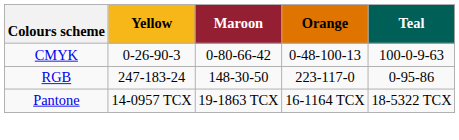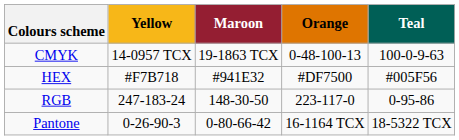 <table class=wikitable style="text-align:center;">
 <tr>
 <th><br>Colours scheme</th>
 <th style="background:#F7B718">Yellow</th>
 <th style="background:#941E32; color:#FFFFFF;">Maroon</th>
 <th style="background:#DF7500">Orange</th>
 <th style="background:#005F56; color:#FFFFFF;">Teal</th>
 </tr>
 <tr>
 <td><a href='#'>CMYK</a></td>
-<td>0-26-90-3</td>
-<td>0-80-66-42</td>
+<td>14-0957 TCX</td>
+<td>19-1863 TCX</td>
 <td>0-48-100-13</td>
 <td>100-0-9-63</td>
+</tr>
+<tr>
+<td><a href='#'>HEX</a></td>
+<td>#F7B718</td>
+<td>#941E32</td>
+<td>#DF7500</td>
+<td>#005F56</td>
 </tr>
 <tr>
 <td><a href='#'>RGB</a></td>
 <td>247-183-24</td>
 <td>148-30-50</td>
 <td>223-117-0</td>
 <td>0-95-86</td>
 </tr>
 <tr>
 <td><a href='#'>Pantone</a></td>
-<td>14-0957 TCX</td>
-<td>19-1863 TCX</td>
+<td>0-26-90-3</td>
+<td>0-80-66-42</td>
 <td>16-1164 TCX</td>
 <td>18-5322 TCX</td>
 </tr>
 </table>
